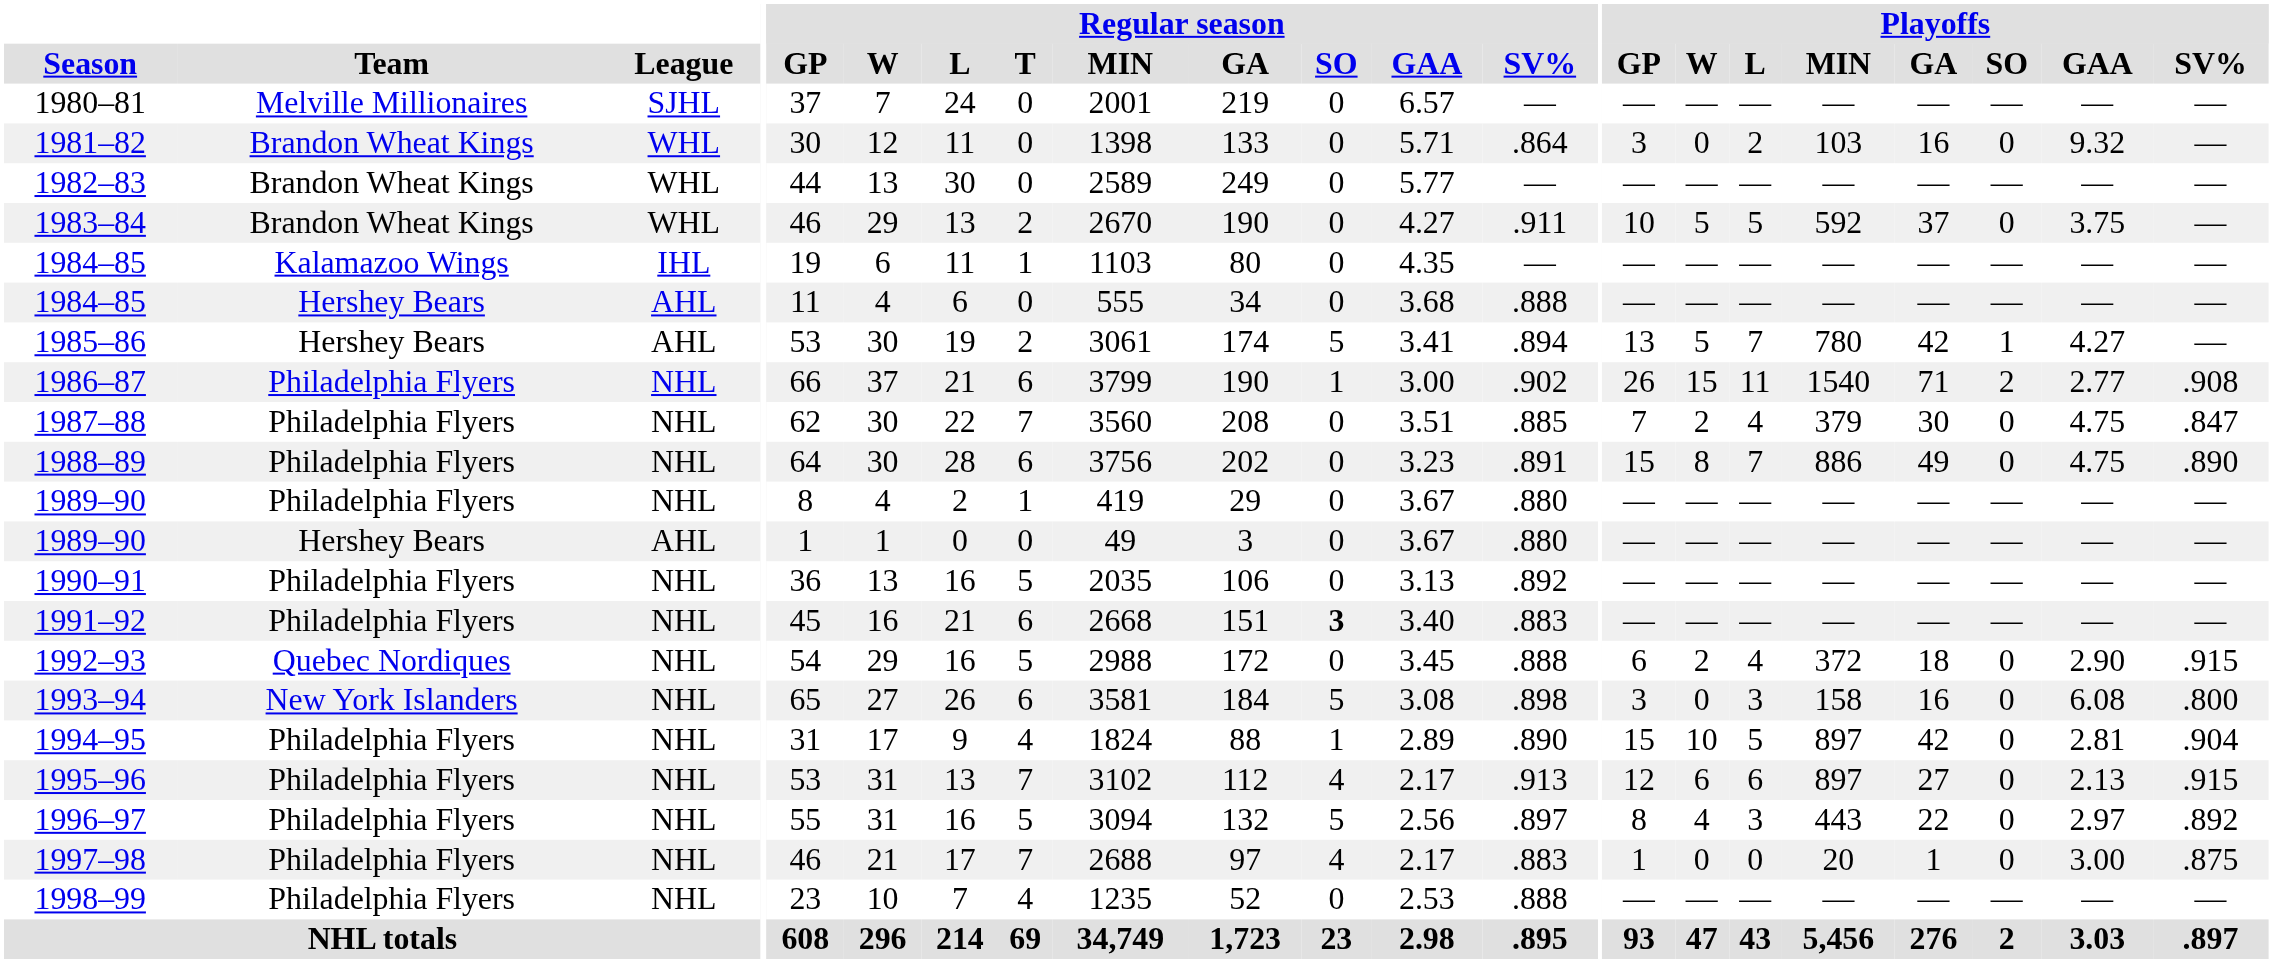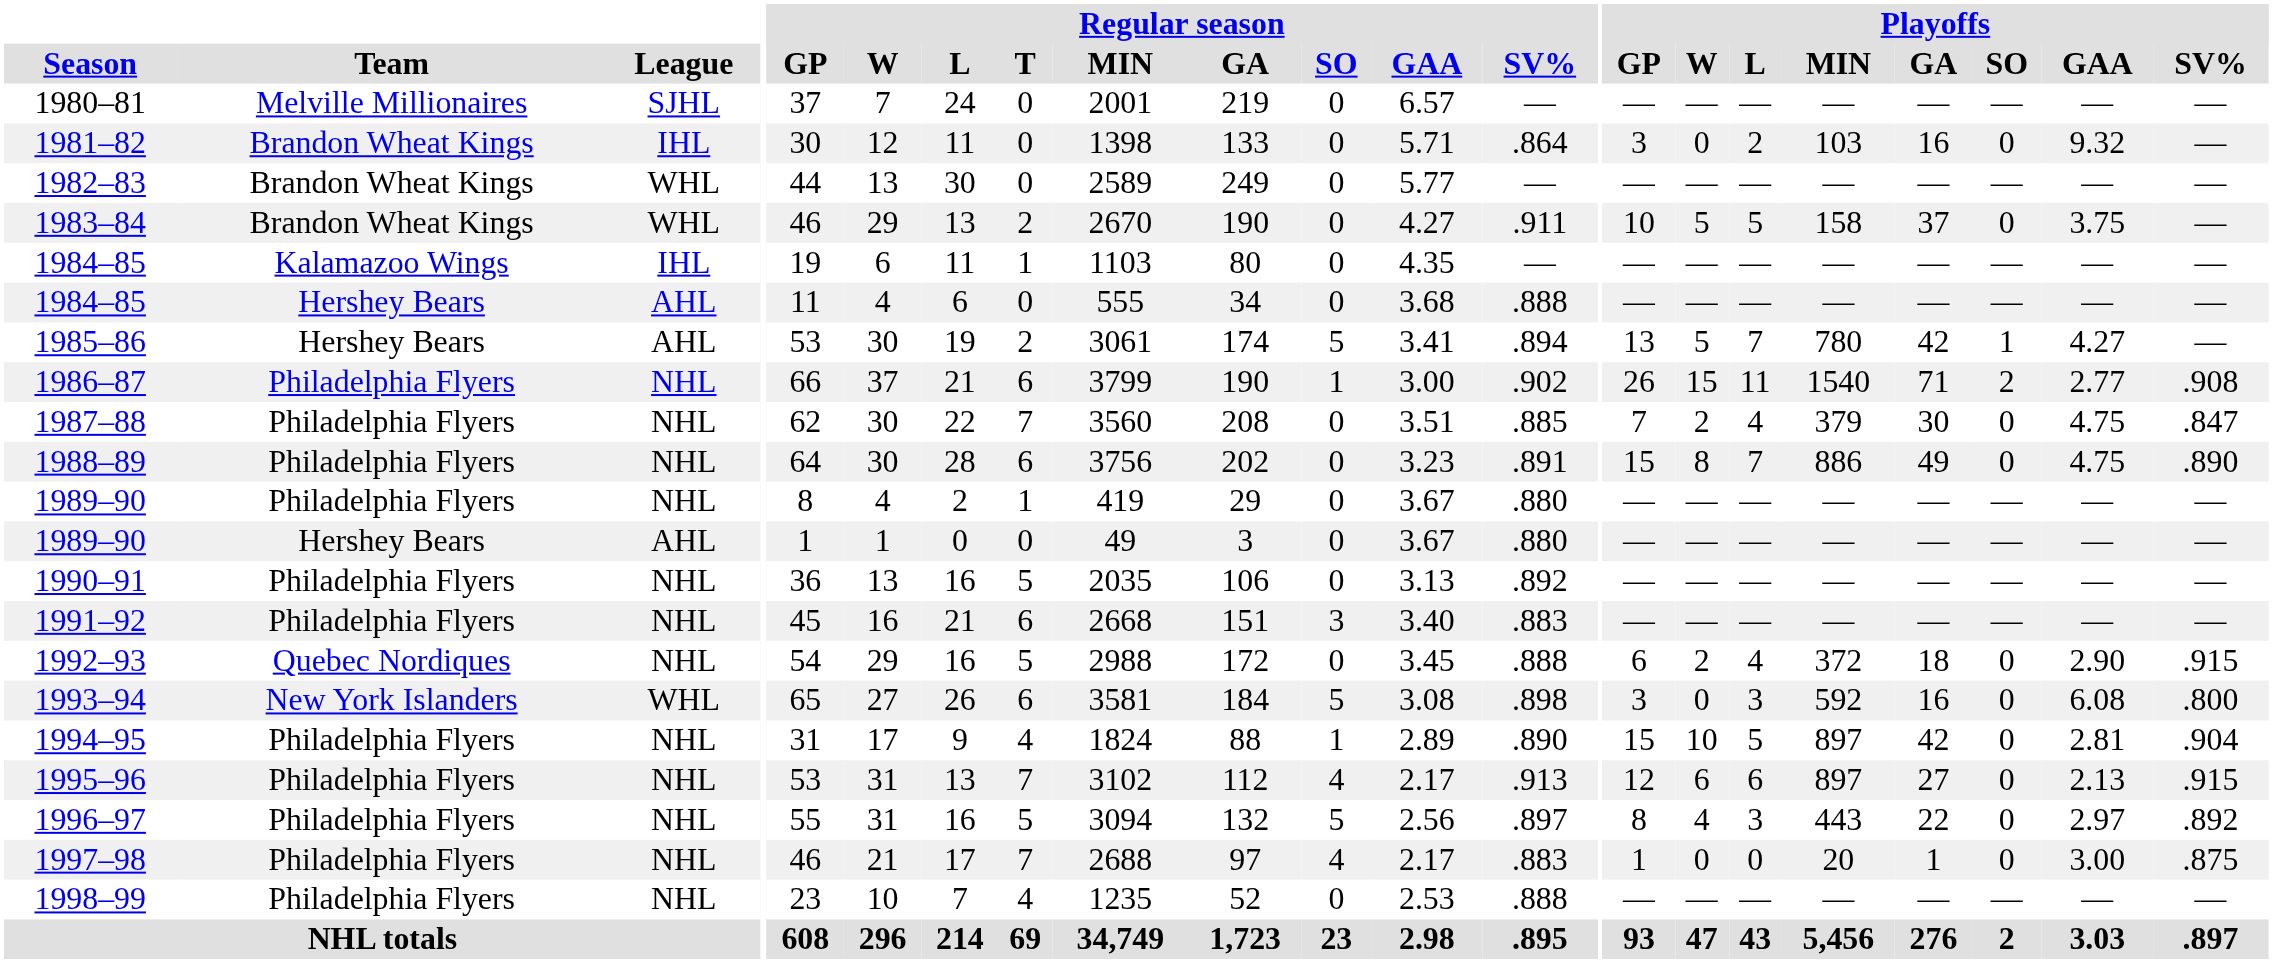 <table border="0" cellpadding="1" cellspacing="0" style="width:90%; text-align:center;">
 <tr bgcolor="#e0e0e0">
 <th colspan="3" bgcolor="#ffffff"></th>
 <th rowspan="99" bgcolor="#ffffff"></th>
 <th colspan="9" bgcolor="#e0e0e0"><a href='#'>Regular season</a></th>
 <th rowspan="99" bgcolor="#ffffff"></th>
 <th colspan="8" bgcolor="#e0e0e0"><a href='#'>Playoffs</a></th>
 </tr>
 <tr bgcolor="#e0e0e0">
 <th><a href='#'>Season</a></th>
 <th>Team</th>
 <th>League</th>
 <th>GP</th>
 <th>W</th>
 <th>L</th>
 <th>T</th>
 <th>MIN</th>
 <th>GA</th>
 <th><a href='#'>SO</a></th>
 <th><a href='#'>GAA</a></th>
 <th><a href='#'>SV%</a></th>
 <th>GP</th>
 <th>W</th>
 <th>L</th>
 <th>MIN</th>
 <th>GA</th>
 <th>SO</th>
 <th>GAA</th>
 <th>SV%</th>
 </tr>
 <tr>
 <td>1980–81</td>
 <td><a href='#'>Melville Millionaires</a></td>
 <td><a href='#'>SJHL</a></td>
 <td>37</td>
 <td>7</td>
 <td>24</td>
 <td>0</td>
 <td>2001</td>
 <td>219</td>
 <td>0</td>
 <td>6.57</td>
 <td>—</td>
 <td>—</td>
 <td>—</td>
 <td>—</td>
 <td>—</td>
 <td>—</td>
 <td>—</td>
 <td>—</td>
 <td>—</td>
 </tr>
 <tr bgcolor="#f0f0f0">
 <td><a href='#'>1981–82</a></td>
 <td><a href='#'>Brandon Wheat Kings</a></td>
-<td><a href='#'>WHL</a></td>
+<td><a href='#'>IHL</a></td>
 <td>30</td>
 <td>12</td>
 <td>11</td>
 <td>0</td>
 <td>1398</td>
 <td>133</td>
 <td>0</td>
 <td>5.71</td>
 <td>.864</td>
 <td>3</td>
 <td>0</td>
 <td>2</td>
 <td>103</td>
 <td>16</td>
 <td>0</td>
 <td>9.32</td>
 <td>—</td>
 </tr>
 <tr>
 <td><a href='#'>1982–83</a></td>
 <td>Brandon Wheat Kings</td>
 <td>WHL</td>
 <td>44</td>
 <td>13</td>
 <td>30</td>
 <td>0</td>
 <td>2589</td>
 <td>249</td>
 <td>0</td>
 <td>5.77</td>
 <td>—</td>
 <td>—</td>
 <td>—</td>
 <td>—</td>
 <td>—</td>
 <td>—</td>
 <td>—</td>
 <td>—</td>
 <td>—</td>
 </tr>
 <tr bgcolor="#f0f0f0">
 <td><a href='#'>1983–84</a></td>
 <td>Brandon Wheat Kings</td>
 <td>WHL</td>
 <td>46</td>
 <td>29</td>
 <td>13</td>
 <td>2</td>
 <td>2670</td>
 <td>190</td>
 <td>0</td>
 <td>4.27</td>
 <td>.911</td>
 <td>10</td>
 <td>5</td>
 <td>5</td>
-<td>592</td>
+<td>158</td>
 <td>37</td>
 <td>0</td>
 <td>3.75</td>
 <td>—</td>
 </tr>
 <tr>
 <td><a href='#'>1984–85</a></td>
 <td><a href='#'>Kalamazoo Wings</a></td>
 <td><a href='#'>IHL</a></td>
 <td>19</td>
 <td>6</td>
 <td>11</td>
 <td>1</td>
 <td>1103</td>
 <td>80</td>
 <td>0</td>
 <td>4.35</td>
 <td>—</td>
 <td>—</td>
 <td>—</td>
 <td>—</td>
 <td>—</td>
 <td>—</td>
 <td>—</td>
 <td>—</td>
 <td>—</td>
 </tr>
 <tr bgcolor="#f0f0f0">
 <td><a href='#'>1984–85</a></td>
 <td><a href='#'>Hershey Bears</a></td>
 <td><a href='#'>AHL</a></td>
 <td>11</td>
 <td>4</td>
 <td>6</td>
 <td>0</td>
 <td>555</td>
 <td>34</td>
 <td>0</td>
 <td>3.68</td>
 <td>.888</td>
 <td>—</td>
 <td>—</td>
 <td>—</td>
 <td>—</td>
 <td>—</td>
 <td>—</td>
 <td>—</td>
 <td>—</td>
 </tr>
 <tr>
 <td><a href='#'>1985–86</a></td>
 <td>Hershey Bears</td>
 <td>AHL</td>
 <td>53</td>
 <td>30</td>
 <td>19</td>
 <td>2</td>
 <td>3061</td>
 <td>174</td>
 <td>5</td>
 <td>3.41</td>
 <td>.894</td>
 <td>13</td>
 <td>5</td>
 <td>7</td>
 <td>780</td>
 <td>42</td>
 <td>1</td>
 <td>4.27</td>
 <td>—</td>
 </tr>
 <tr bgcolor="#f0f0f0">
 <td><a href='#'>1986–87</a></td>
 <td><a href='#'>Philadelphia Flyers</a></td>
 <td><a href='#'>NHL</a></td>
 <td>66</td>
 <td>37</td>
 <td>21</td>
 <td>6</td>
 <td>3799</td>
 <td>190</td>
 <td>1</td>
 <td>3.00</td>
 <td>.902</td>
 <td>26</td>
 <td>15</td>
 <td>11</td>
 <td>1540</td>
 <td>71</td>
 <td>2</td>
 <td>2.77</td>
 <td>.908</td>
 </tr>
 <tr>
 <td><a href='#'>1987–88</a></td>
 <td>Philadelphia Flyers</td>
 <td>NHL</td>
 <td>62</td>
 <td>30</td>
 <td>22</td>
 <td>7</td>
 <td>3560</td>
 <td>208</td>
 <td>0</td>
 <td>3.51</td>
 <td>.885</td>
 <td>7</td>
 <td>2</td>
 <td>4</td>
 <td>379</td>
 <td>30</td>
 <td>0</td>
 <td>4.75</td>
 <td>.847</td>
 </tr>
 <tr bgcolor="#f0f0f0">
 <td><a href='#'>1988–89</a></td>
 <td>Philadelphia Flyers</td>
 <td>NHL</td>
 <td>64</td>
 <td>30</td>
 <td>28</td>
 <td>6</td>
 <td>3756</td>
 <td>202</td>
 <td>0</td>
 <td>3.23</td>
 <td>.891</td>
 <td>15</td>
 <td>8</td>
 <td>7</td>
 <td>886</td>
 <td>49</td>
 <td>0</td>
 <td>4.75</td>
 <td>.890</td>
 </tr>
 <tr>
 <td><a href='#'>1989–90</a></td>
 <td>Philadelphia Flyers</td>
 <td>NHL</td>
 <td>8</td>
 <td>4</td>
 <td>2</td>
 <td>1</td>
 <td>419</td>
 <td>29</td>
 <td>0</td>
 <td>3.67</td>
 <td>.880</td>
 <td>—</td>
 <td>—</td>
 <td>—</td>
 <td>—</td>
 <td>—</td>
 <td>—</td>
 <td>—</td>
 <td>—</td>
 </tr>
 <tr bgcolor="#f0f0f0">
 <td><a href='#'>1989–90</a></td>
 <td>Hershey Bears</td>
 <td>AHL</td>
 <td>1</td>
 <td>1</td>
 <td>0</td>
 <td>0</td>
 <td>49</td>
 <td>3</td>
 <td>0</td>
 <td>3.67</td>
 <td>.880</td>
 <td>—</td>
 <td>—</td>
 <td>—</td>
 <td>—</td>
 <td>—</td>
 <td>—</td>
 <td>—</td>
 <td>—</td>
 </tr>
 <tr>
 <td><a href='#'>1990–91</a></td>
 <td>Philadelphia Flyers</td>
 <td>NHL</td>
 <td>36</td>
 <td>13</td>
 <td>16</td>
 <td>5</td>
 <td>2035</td>
 <td>106</td>
 <td>0</td>
 <td>3.13</td>
 <td>.892</td>
 <td>—</td>
 <td>—</td>
 <td>—</td>
 <td>—</td>
 <td>—</td>
 <td>—</td>
 <td>—</td>
 <td>—</td>
 </tr>
 <tr bgcolor="#f0f0f0">
 <td><a href='#'>1991–92</a></td>
 <td>Philadelphia Flyers</td>
 <td>NHL</td>
 <td>45</td>
 <td>16</td>
 <td>21</td>
 <td>6</td>
 <td>2668</td>
 <td>151</td>
-<td><strong>3</strong></td>
+<td>3</td>
 <td>3.40</td>
 <td>.883</td>
 <td>—</td>
 <td>—</td>
 <td>—</td>
 <td>—</td>
 <td>—</td>
 <td>—</td>
 <td>—</td>
 <td>—</td>
 </tr>
 <tr>
 <td><a href='#'>1992–93</a></td>
 <td><a href='#'>Quebec Nordiques</a></td>
 <td>NHL</td>
 <td>54</td>
 <td>29</td>
 <td>16</td>
 <td>5</td>
 <td>2988</td>
 <td>172</td>
 <td>0</td>
 <td>3.45</td>
 <td>.888</td>
 <td>6</td>
 <td>2</td>
 <td>4</td>
 <td>372</td>
 <td>18</td>
 <td>0</td>
 <td>2.90</td>
 <td>.915</td>
 </tr>
 <tr bgcolor="#f0f0f0">
 <td><a href='#'>1993–94</a></td>
 <td><a href='#'>New York Islanders</a></td>
-<td>NHL</td>
+<td>WHL</td>
 <td>65</td>
 <td>27</td>
 <td>26</td>
 <td>6</td>
 <td>3581</td>
 <td>184</td>
 <td>5</td>
 <td>3.08</td>
 <td>.898</td>
 <td>3</td>
 <td>0</td>
 <td>3</td>
-<td>158</td>
+<td>592</td>
 <td>16</td>
 <td>0</td>
 <td>6.08</td>
 <td>.800</td>
 </tr>
 <tr>
 <td><a href='#'>1994–95</a></td>
 <td>Philadelphia Flyers</td>
 <td>NHL</td>
 <td>31</td>
 <td>17</td>
 <td>9</td>
 <td>4</td>
 <td>1824</td>
 <td>88</td>
 <td>1</td>
 <td>2.89</td>
 <td>.890</td>
 <td>15</td>
 <td>10</td>
 <td>5</td>
 <td>897</td>
 <td>42</td>
 <td>0</td>
 <td>2.81</td>
 <td>.904</td>
 </tr>
 <tr bgcolor="#f0f0f0">
 <td><a href='#'>1995–96</a></td>
 <td>Philadelphia Flyers</td>
 <td>NHL</td>
 <td>53</td>
 <td>31</td>
 <td>13</td>
 <td>7</td>
 <td>3102</td>
 <td>112</td>
 <td>4</td>
 <td>2.17</td>
 <td>.913</td>
 <td>12</td>
 <td>6</td>
 <td>6</td>
 <td>897</td>
 <td>27</td>
 <td>0</td>
 <td>2.13</td>
 <td>.915</td>
 </tr>
 <tr>
 <td><a href='#'>1996–97</a></td>
 <td>Philadelphia Flyers</td>
 <td>NHL</td>
 <td>55</td>
 <td>31</td>
 <td>16</td>
 <td>5</td>
 <td>3094</td>
 <td>132</td>
 <td>5</td>
 <td>2.56</td>
 <td>.897</td>
 <td>8</td>
 <td>4</td>
 <td>3</td>
 <td>443</td>
 <td>22</td>
 <td>0</td>
 <td>2.97</td>
 <td>.892</td>
 </tr>
 <tr bgcolor="#f0f0f0">
 <td><a href='#'>1997–98</a></td>
 <td>Philadelphia Flyers</td>
 <td>NHL</td>
 <td>46</td>
 <td>21</td>
 <td>17</td>
 <td>7</td>
 <td>2688</td>
 <td>97</td>
 <td>4</td>
 <td>2.17</td>
 <td>.883</td>
 <td>1</td>
 <td>0</td>
 <td>0</td>
 <td>20</td>
 <td>1</td>
 <td>0</td>
 <td>3.00</td>
 <td>.875</td>
 </tr>
 <tr>
 <td><a href='#'>1998–99</a></td>
 <td>Philadelphia Flyers</td>
 <td>NHL</td>
 <td>23</td>
 <td>10</td>
 <td>7</td>
 <td>4</td>
 <td>1235</td>
 <td>52</td>
 <td>0</td>
 <td>2.53</td>
 <td>.888</td>
 <td>—</td>
 <td>—</td>
 <td>—</td>
 <td>—</td>
 <td>—</td>
 <td>—</td>
 <td>—</td>
 <td>—</td>
 </tr>
 <tr bgcolor="#e0e0e0">
 <th colspan=3>NHL totals</th>
 <th>608</th>
 <th>296</th>
 <th>214</th>
 <th>69</th>
 <th>34,749</th>
 <th>1,723</th>
 <th>23</th>
 <th>2.98</th>
 <th>.895</th>
 <th>93</th>
 <th>47</th>
 <th>43</th>
 <th>5,456</th>
 <th>276</th>
 <th>2</th>
 <th>3.03</th>
 <th>.897</th>
 </tr>
 </table>
